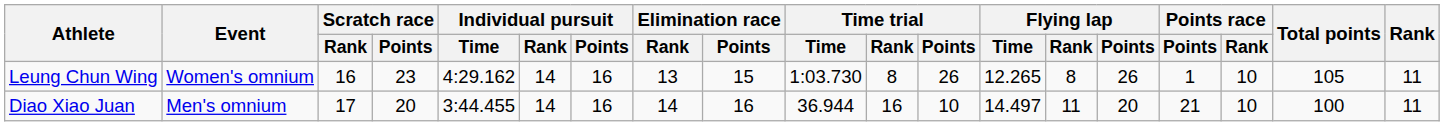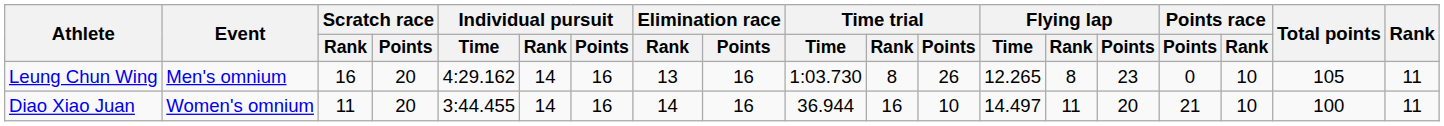 <table class="wikitable" style="font-size:90%">
 <tr>
 <th rowspan="2">Athlete</th>
 <th rowspan="2">Event</th>
 <th colspan=2>Scratch race</th>
 <th colspan=3>Individual pursuit</th>
 <th colspan=2>Elimination race</th>
 <th colspan=3>Time trial</th>
 <th colspan=3>Flying lap</th>
 <th colspan=2>Points race</th>
 <th rowspan=2>Total points</th>
 <th rowspan=2>Rank</th>
 </tr>
 <tr style="font-size:95%">
 <th>Rank</th>
 <th>Points</th>
 <th>Time</th>
 <th>Rank</th>
 <th>Points</th>
 <th>Rank</th>
 <th>Points</th>
 <th>Time</th>
 <th>Rank</th>
 <th>Points</th>
 <th>Time</th>
 <th>Rank</th>
 <th>Points</th>
 <th>Points</th>
 <th>Rank</th>
 </tr>
 <tr align=center>
 <td align=left><a href='#'>Leung Chun Wing</a></td>
-<td align=left><a href='#'>Women's omnium</a></td>
+<td align=left><a href='#'>Men's omnium</a></td>
 <td>16</td>
-<td>23</td>
+<td>20</td>
 <td>4:29.162</td>
 <td>14</td>
 <td>16</td>
 <td>13</td>
-<td>15</td>
+<td>16</td>
 <td>1:03.730</td>
 <td>8</td>
 <td>26</td>
 <td>12.265</td>
 <td>8</td>
-<td>26</td>
-<td>1</td>
+<td>23</td>
+<td>0</td>
 <td>10</td>
 <td>105</td>
 <td>11</td>
 </tr>
 <tr align=center>
 <td align=left><a href='#'>Diao Xiao Juan</a></td>
-<td align=left><a href='#'>Men's omnium</a></td>
-<td>17</td>
+<td align=left><a href='#'>Women's omnium</a></td>
+<td>11</td>
 <td>20</td>
 <td>3:44.455</td>
 <td>14</td>
 <td>16</td>
 <td>14</td>
 <td>16</td>
 <td>36.944</td>
 <td>16</td>
 <td>10</td>
 <td>14.497</td>
 <td>11</td>
 <td>20</td>
 <td>21</td>
 <td>10</td>
 <td>100</td>
 <td>11</td>
 </tr>
 </table>
